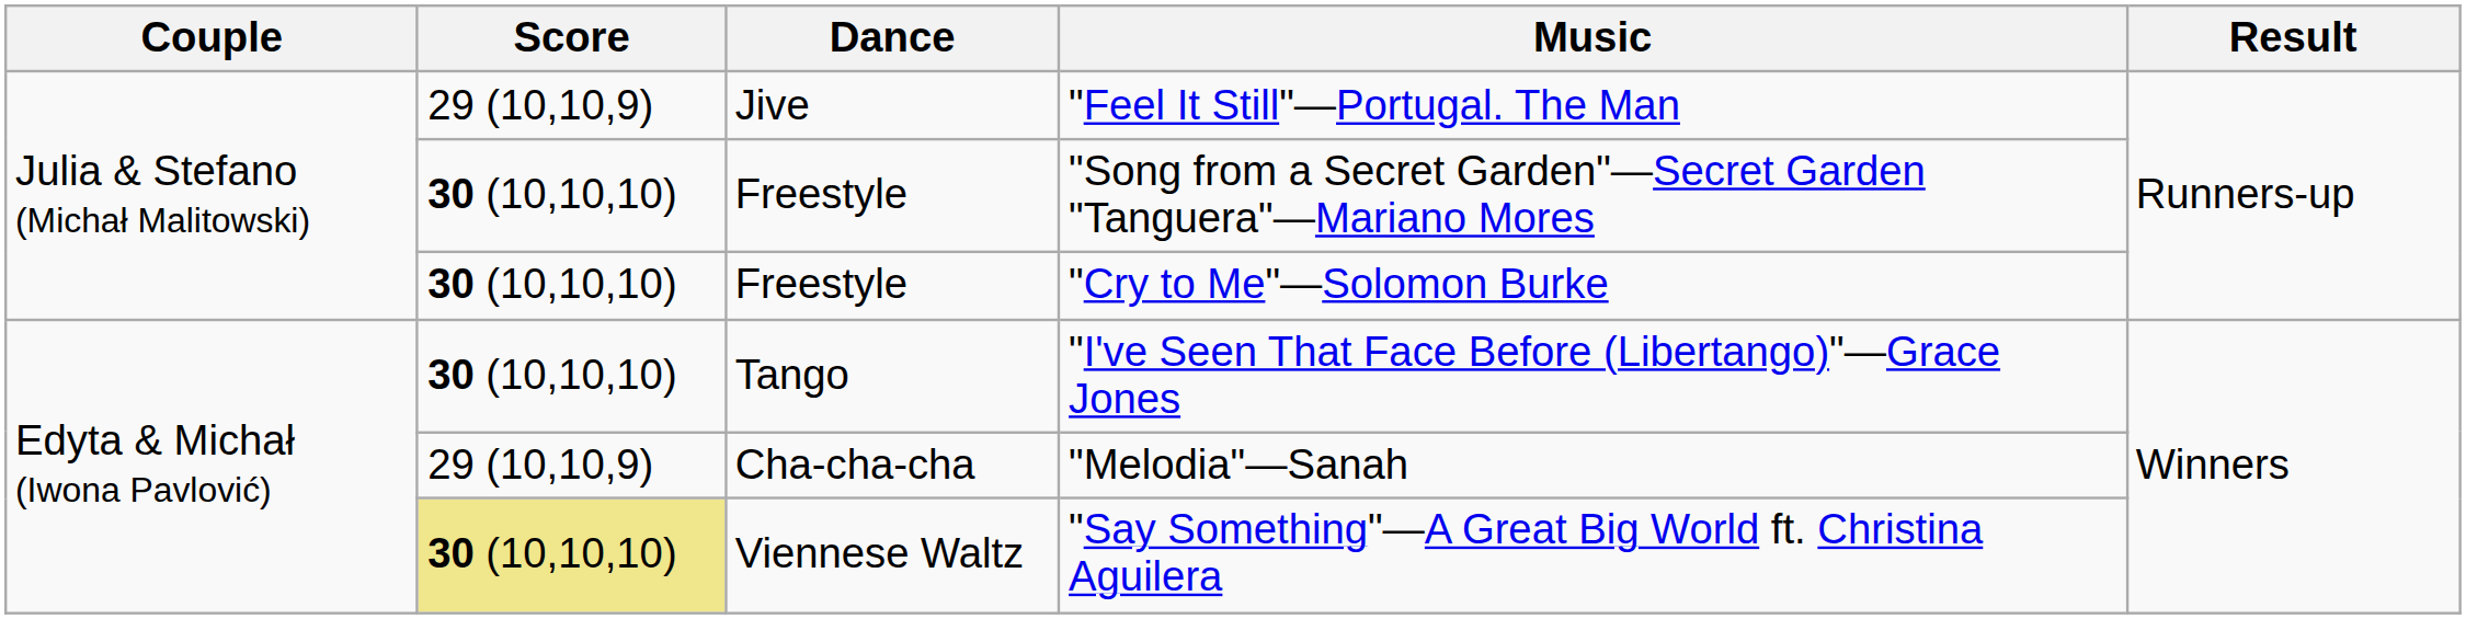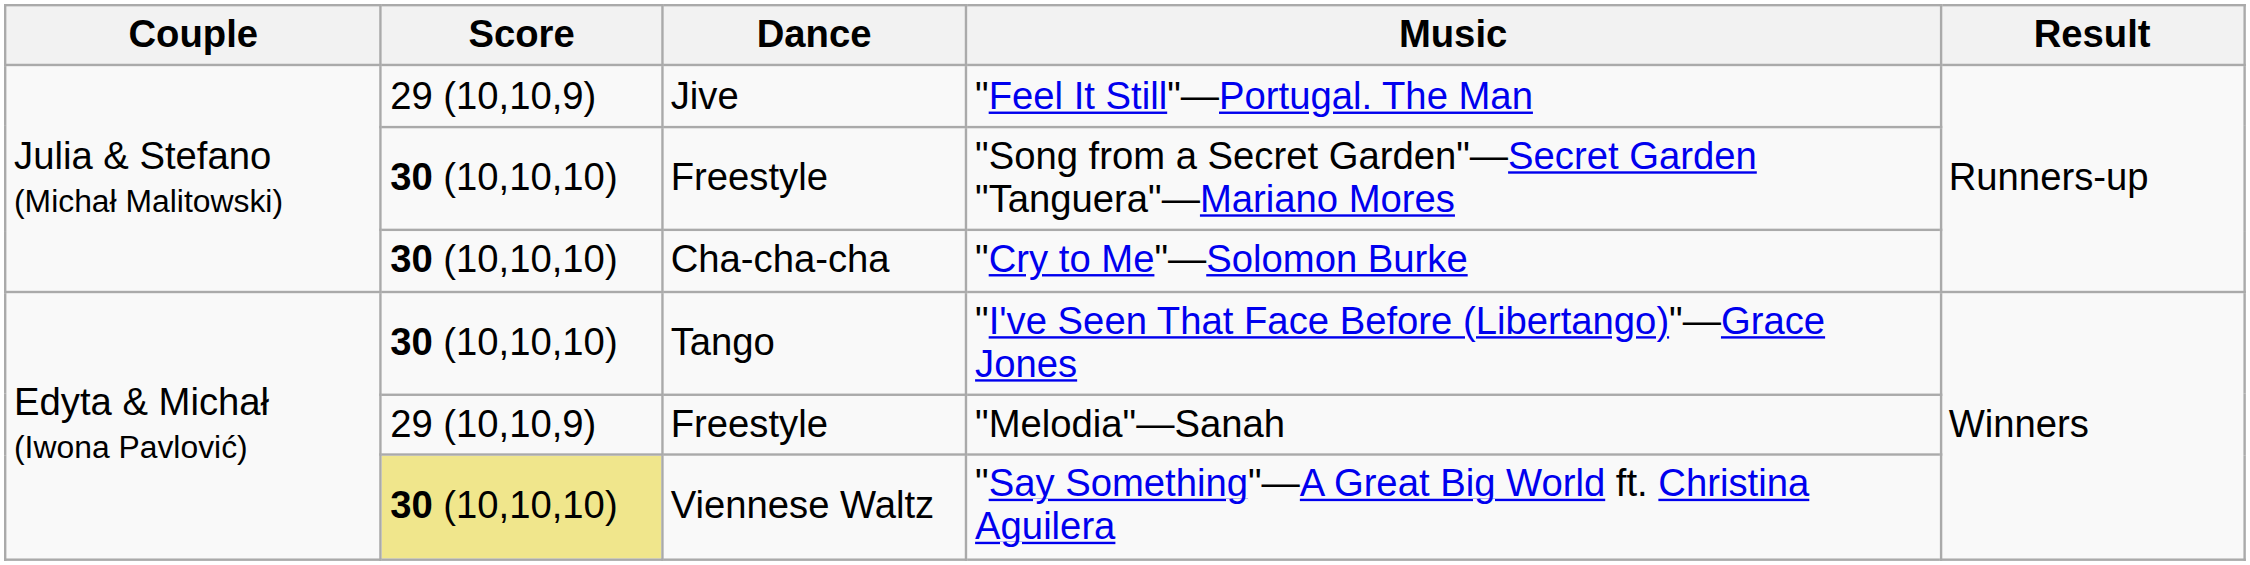 <table class="wikitable">
 <tr>
 <th style="width:150px;">Couple</th>
 <th style="width:110px;">Score</th>
 <th style="width:120px;">Dance</th>
 <th style="width:400px;">Music</th>
 <th style="width:120px;">Result</th>
 </tr>
 <tr>
 <td rowspan="3">Julia & Stefano<br><small>(Michał Malitowski)</small></td>
 <td>29 (10,10,9)</td>
 <td>Jive</td>
 <td>"<a href='#'>Feel It Still</a>"—<a href='#'>Portugal. The Man</a></td>
 <td rowspan="3">Runners-up</td>
 </tr>
 <tr>
 <td><strong>30</strong> (10,10,10)</td>
 <td>Freestyle</td>
 <td>"Song from a Secret Garden"—<a href='#'>Secret Garden</a><br>"Tanguera"—<a href='#'>Mariano Mores</a></td>
 </tr>
 <tr>
 <td><strong>30</strong> (10,10,10)</td>
-<td>Freestyle</td>
+<td>Cha-cha-cha</td>
 <td>"<a href='#'>Cry to Me</a>"—<a href='#'>Solomon Burke</a></td>
 </tr>
 <tr>
 <td rowspan="3">Edyta & Michał<br><small>(Iwona Pavlović)</small></td>
 <td><strong>30</strong> (10,10,10)</td>
 <td>Tango</td>
 <td>"<a href='#'>I've Seen That Face Before (Libertango)</a>"—<a href='#'>Grace Jones</a></td>
 <td rowspan="3">Winners</td>
 </tr>
 <tr>
 <td>29 (10,10,9)</td>
-<td>Cha-cha-cha</td>
+<td>Freestyle</td>
 <td>"Melodia"—Sanah</td>
 </tr>
 <tr>
 <td style="background: khaki;"><strong>30</strong> (10,10,10)</td>
 <td>Viennese Waltz</td>
 <td>"<a href='#'>Say Something</a>"—<a href='#'>A Great Big World</a> ft. <a href='#'>Christina Aguilera</a></td>
 </tr>
 </table>
